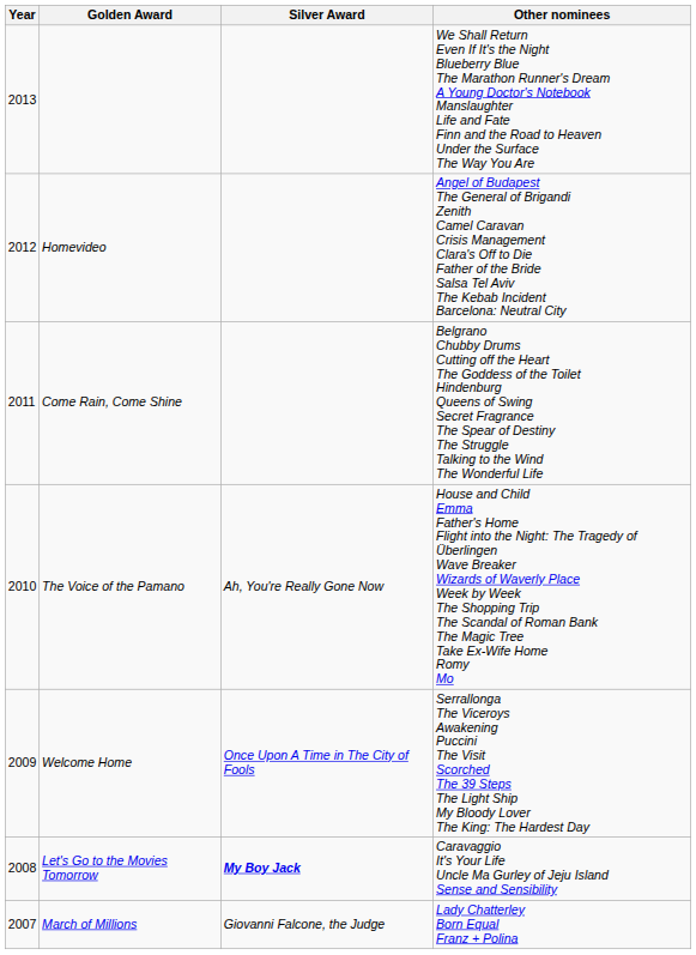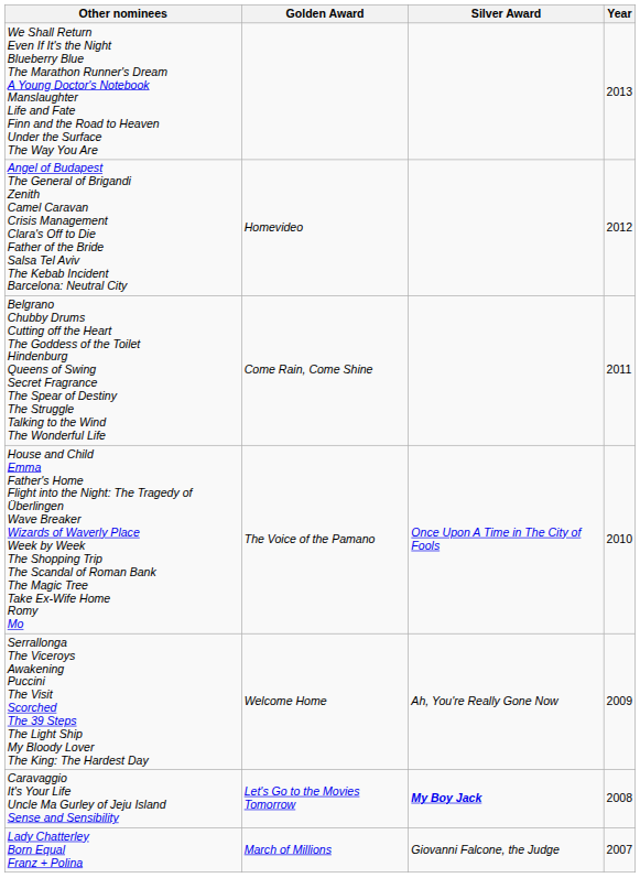 <table class="wikitable">
 <tr>
-<th>Year</th>
+<th>Other nominees</th>
 <th>Golden Award</th>
 <th>Silver Award</th>
-<th>Other nominees</th>
+<th>Year</th>
 </tr>
 <tr>
-<td>2013</td>
+<td> <em>We Shall Return</em><br> <em>Even If It's the Night</em><br> <em>Blueberry Blue</em><br> <em>The Marathon Runner's Dream</em><br> <em><a href='#'>A Young Doctor's Notebook</a></em><br> <em>Manslaughter</em><br> <em>Life and Fate</em><br> <em>Finn and the Road to Heaven</em><br> <em>Under the Surface</em><br> <em>The Way You Are</em></td>
 <td> <em></em></td>
 <td></td>
-<td> <em>We Shall Return</em><br> <em>Even If It's the Night</em><br> <em>Blueberry Blue</em><br> <em>The Marathon Runner's Dream</em><br> <em><a href='#'>A Young Doctor's Notebook</a></em><br> <em>Manslaughter</em><br> <em>Life and Fate</em><br> <em>Finn and the Road to Heaven</em><br> <em>Under the Surface</em><br> <em>The Way You Are</em></td>
+<td>2013</td>
 </tr>
 <tr>
-<td>2012</td>
+<td> <em><a href='#'>Angel of Budapest</a></em><br> <em>The General of Brigandi</em><br> <em>Zenith</em><br> <em>Camel Caravan</em><br> <em>Crisis Management</em><br> <em>Clara's Off to Die</em><br> <em>Father of the Bride</em><br> <em>Salsa Tel Aviv</em><br> <em>The Kebab Incident</em><br> <em>Barcelona: Neutral City</em></td>
 <td> <em>Homevideo</em></td>
 <td></td>
-<td> <em><a href='#'>Angel of Budapest</a></em><br> <em>The General of Brigandi</em><br> <em>Zenith</em><br> <em>Camel Caravan</em><br> <em>Crisis Management</em><br> <em>Clara's Off to Die</em><br> <em>Father of the Bride</em><br> <em>Salsa Tel Aviv</em><br> <em>The Kebab Incident</em><br> <em>Barcelona: Neutral City</em></td>
+<td>2012</td>
 </tr>
 <tr>
-<td>2011</td>
+<td> <em>Belgrano</em><br> <em>Chubby Drums</em><br> <em>Cutting off the Heart</em><br> <em>The Goddess of the Toilet</em><br> <em>Hindenburg</em><br> <em>Queens of Swing</em><br> <em>Secret Fragrance</em><br> <em>The Spear of Destiny</em><br> <em>The Struggle</em><br> <em>Talking to the Wind</em><br> <em>The Wonderful Life</em></td>
 <td> <em>Come Rain, Come Shine</em></td>
 <td> <em></em></td>
-<td> <em>Belgrano</em><br> <em>Chubby Drums</em><br> <em>Cutting off the Heart</em><br> <em>The Goddess of the Toilet</em><br> <em>Hindenburg</em><br> <em>Queens of Swing</em><br> <em>Secret Fragrance</em><br> <em>The Spear of Destiny</em><br> <em>The Struggle</em><br> <em>Talking to the Wind</em><br> <em>The Wonderful Life</em></td>
+<td>2011</td>
 </tr>
 <tr>
+<td> <em>House and Child</em><br> <em><a href='#'>Emma</a></em><br> <em>Father's Home</em><br> <em>Flight into the Night: The Tragedy of Überlingen</em><br> <em>Wave Breaker</em><br> <em><a href='#'>Wizards of Waverly Place</a></em><br> <em>Week by Week</em><br> <em>The Shopping Trip</em><br> <em>The Scandal of Roman Bank</em><br> <em>The Magic Tree</em><br> <em>Take Ex-Wife Home</em><br> <em>Romy</em><br> <em><a href='#'>Mo</a></em></td>
+<td> <em>The Voice of the Pamano</em></td>
+<td> <em><a href='#'>Once Upon A Time in The City of Fools</a></em></td>
 <td>2010</td>
-<td> <em>The Voice of the Pamano</em></td>
-<td> <em>Ah, You're Really Gone Now</em></td>
-<td> <em>House and Child</em><br> <em><a href='#'>Emma</a></em><br> <em>Father's Home</em><br> <em>Flight into the Night: The Tragedy of Überlingen</em><br> <em>Wave Breaker</em><br> <em><a href='#'>Wizards of Waverly Place</a></em><br> <em>Week by Week</em><br> <em>The Shopping Trip</em><br> <em>The Scandal of Roman Bank</em><br> <em>The Magic Tree</em><br> <em>Take Ex-Wife Home</em><br> <em>Romy</em><br> <em><a href='#'>Mo</a></em></td>
 </tr>
 <tr>
+<td> <em>Serrallonga</em><br> <em>The Viceroys</em><br> <em>Awakening</em><br> <em>Puccini</em><br> <em>The Visit</em><br> <em><a href='#'>Scorched</a></em><br> <em><a href='#'>The 39 Steps</a></em><br> <em>The Light Ship</em><br> <em>My Bloody Lover</em><br> <em>The King: The Hardest Day</em></td>
+<td> <em>Welcome Home</em></td>
+<td> <em>Ah, You're Really Gone Now</em></td>
 <td>2009</td>
-<td> <em>Welcome Home</em></td>
-<td> <em><a href='#'>Once Upon A Time in The City of Fools</a></em></td>
-<td> <em>Serrallonga</em><br> <em>The Viceroys</em><br> <em>Awakening</em><br> <em>Puccini</em><br> <em>The Visit</em><br> <em><a href='#'>Scorched</a></em><br> <em><a href='#'>The 39 Steps</a></em><br> <em>The Light Ship</em><br> <em>My Bloody Lover</em><br> <em>The King: The Hardest Day</em></td>
 </tr>
 <tr>
-<td>2008</td>
+<td> <em>Caravaggio</em><br> <em>It's Your Life</em><br> <em>Uncle Ma Gurley of Jeju Island</em><br> <em><a href='#'>Sense and Sensibility</a></em><br></td>
 <td> <em><a href='#'>Let's Go to the Movies Tomorrow</a></em></td>
 <td><strong> <em><a href='#'>My Boy Jack</a></em></strong></td>
-<td> <em>Caravaggio</em><br> <em>It's Your Life</em><br> <em>Uncle Ma Gurley of Jeju Island</em><br> <em><a href='#'>Sense and Sensibility</a></em><br></td>
+<td>2008</td>
 </tr>
 <tr>
-<td>2007</td>
+<td> <em><a href='#'>Lady Chatterley</a></em><br> <em><a href='#'>Born Equal</a></em><br> <em><a href='#'>Franz + Polina</a></em></td>
 <td> <em><a href='#'>March of Millions</a></em></td>
 <td> <em>Giovanni Falcone, the Judge</em></td>
-<td> <em><a href='#'>Lady Chatterley</a></em><br> <em><a href='#'>Born Equal</a></em><br> <em><a href='#'>Franz + Polina</a></em></td>
+<td>2007</td>
 </tr>
 </table>
